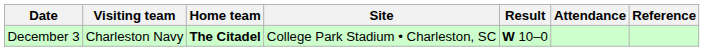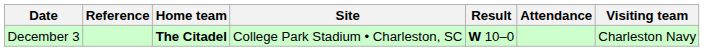 <table class="wikitable" style="font-size:95%;">
 <tr>
 <th>Date</th>
-<th>Visiting team</th>
+<th class="unsortable">Reference</th>
 <th>Home team</th>
 <th>Site</th>
 <th>Result</th>
 <th>Attendance</th>
-<th class="unsortable">Reference</th>
+<th>Visiting team</th>
 </tr>
 <tr bgcolor=ccffcc>
 <td>December 3</td>
-<td>Charleston Navy</td>
+<td></td>
 <td><strong>The Citadel</strong></td>
 <td>College Park Stadium • Charleston, SC</td>
 <td><strong>W</strong> 10–0</td>
 <td></td>
-<td></td>
+<td>Charleston Navy</td>
 </tr>
 </table>
